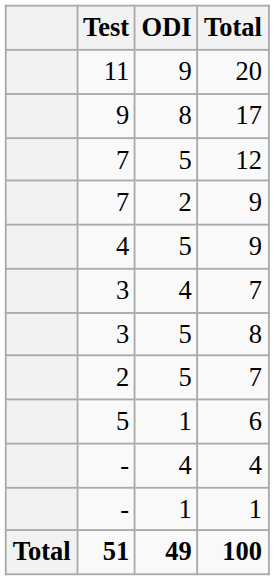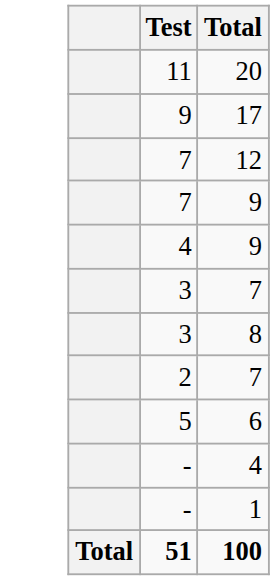 <table class="wikitable" style="font-size:90%; float:right; clear:right; text-align:right; margin-left:1em">
 <tr>
 <th scope="col"></th>
 <th scope="col">Test</th>
-<th scope="col">ODI</th>
 <th>Total</th>
 </tr>
 <tr>
 <th scope="row" style="text-align: left"></th>
 <td>11</td>
-<td>9</td>
 <td>20</td>
 </tr>
 <tr>
 <th scope="row" style="text-align: left"></th>
 <td>9</td>
-<td>8</td>
 <td>17</td>
 </tr>
 <tr>
 <th scope="row" style="text-align: left"></th>
 <td>7</td>
-<td>5</td>
 <td>12</td>
 </tr>
 <tr>
 <th scope="row" style="text-align: left"></th>
 <td>7</td>
-<td>2</td>
 <td>9</td>
 </tr>
 <tr>
 <th scope="row" style="text-align: left"></th>
 <td>4</td>
-<td>5</td>
 <td>9</td>
 </tr>
 <tr>
 <th scope="row" style="text-align: left"></th>
 <td>3</td>
-<td>4</td>
 <td>7</td>
 </tr>
 <tr>
 <th scope="row" style="text-align: left"></th>
 <td>3</td>
-<td>5</td>
 <td>8</td>
 </tr>
 <tr>
 <th scope="row" style="text-align: left"></th>
 <td>2</td>
-<td>5</td>
 <td>7</td>
 </tr>
 <tr>
 <th scope="row" style="text-align: left"></th>
 <td>5</td>
-<td>1</td>
 <td>6</td>
 </tr>
 <tr>
 <th scope="row" style="text-align: left"></th>
 <td>-</td>
 <td>4</td>
-<td>4</td>
 </tr>
 <tr>
 <th scope="row" style="text-align: left"></th>
 <td>-</td>
 <td>1</td>
-<td>1</td>
 </tr>
 <tr>
 <th><strong>Total</strong></th>
 <td><strong>51</strong></td>
-<td><strong>49</strong></td>
 <td><strong>100</strong></td>
 </tr>
 </table>
